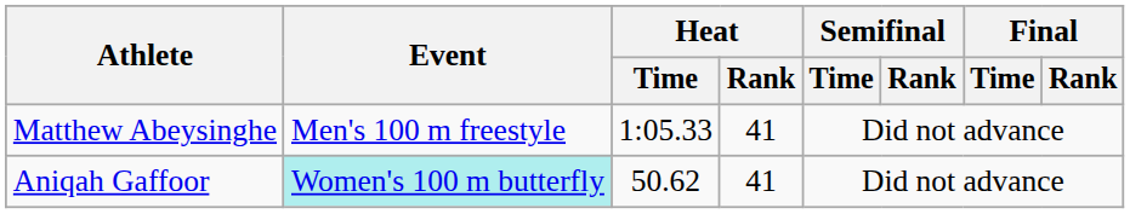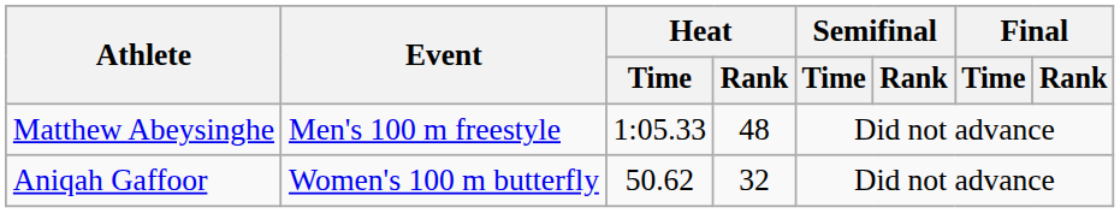 <table class=wikitable style="font-size:90%">
 <tr>
 <th rowspan="2">Athlete</th>
 <th rowspan="2">Event</th>
 <th colspan="2">Heat</th>
 <th colspan="2">Semifinal</th>
 <th colspan="2">Final</th>
 </tr>
 <tr style="font-size:95%">
 <th>Time</th>
 <th>Rank</th>
 <th>Time</th>
 <th>Rank</th>
 <th>Time</th>
 <th>Rank</th>
 </tr>
 <tr align=center>
 <td align=left><a href='#'>Matthew Abeysinghe</a></td>
 <td align=left><a href='#'>Men's 100 m freestyle</a></td>
 <td>1:05.33</td>
-<td>41</td>
+<td>48</td>
 <td colspan="4">Did not advance</td>
 </tr>
 <tr align=center>
 <td align=left><a href='#'>Aniqah Gaffoor</a></td>
-<td align=left style="background: paleturquoise;"><a href='#'>Women's 100 m butterfly</a></td>
+<td align=left><a href='#'>Women's 100 m butterfly</a></td>
 <td>50.62</td>
-<td>41</td>
+<td>32</td>
 <td colspan=4>Did not advance</td>
 </tr>
 </table>
